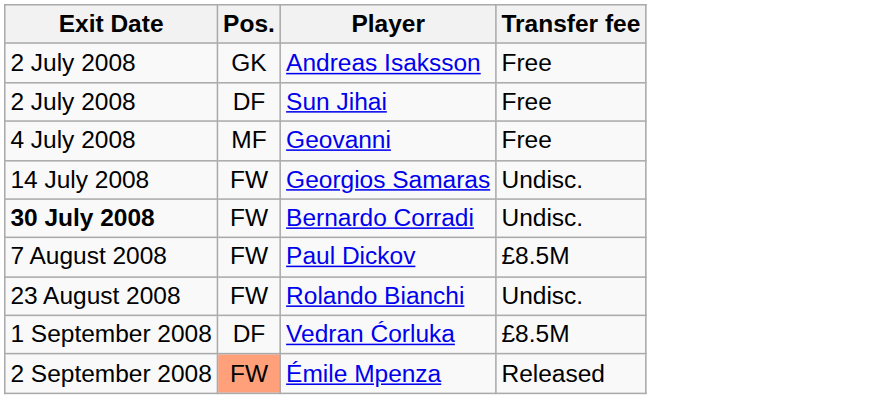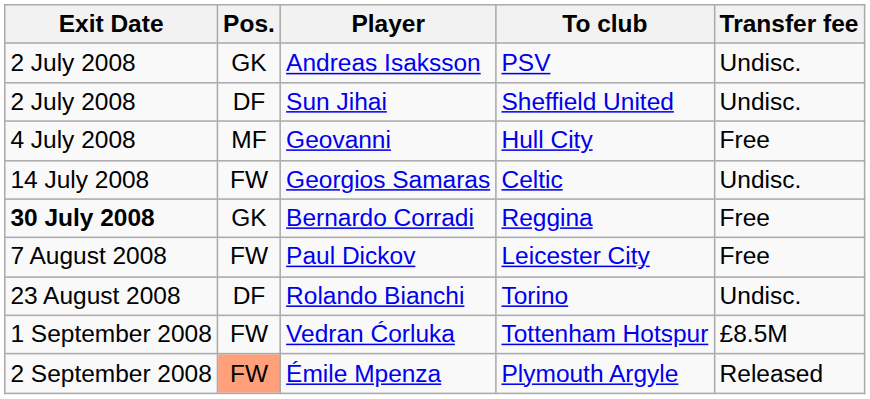 <table class="wikitable">
 <tr>
 <th>Exit Date</th>
 <th>Pos.</th>
 <th>Player</th>
+<th>To club</th>
 <th>Transfer fee</th>
 </tr>
 <tr>
 <td>2 July 2008</td>
 <td style="text-align:center;">GK</td>
 <td> <a href='#'>Andreas Isaksson</a></td>
-<td>Free</td>
+<td> <a href='#'>PSV</a></td>
+<td>Undisc.</td>
 </tr>
 <tr>
 <td>2 July 2008</td>
 <td style="text-align:center;">DF</td>
 <td> <a href='#'>Sun Jihai</a></td>
-<td>Free</td>
+<td> <a href='#'>Sheffield United</a></td>
+<td>Undisc.</td>
 </tr>
 <tr>
 <td>4 July 2008</td>
 <td style="text-align:center;">MF</td>
 <td> <a href='#'>Geovanni</a></td>
+<td> <a href='#'>Hull City</a></td>
 <td>Free</td>
 </tr>
 <tr>
 <td>14 July 2008</td>
 <td style="text-align:center;">FW</td>
 <td> <a href='#'>Georgios Samaras</a></td>
+<td> <a href='#'>Celtic</a></td>
 <td>Undisc.</td>
 </tr>
 <tr>
 <td><strong>30 July 2008</strong></td>
-<td style="text-align:center;">FW</td>
+<td style="text-align:center;">GK</td>
 <td> <a href='#'>Bernardo Corradi</a></td>
-<td>Undisc.</td>
+<td> <a href='#'>Reggina</a></td>
+<td>Free</td>
 </tr>
 <tr>
 <td>7 August 2008</td>
 <td style="text-align:center;">FW</td>
 <td> <a href='#'>Paul Dickov</a></td>
-<td>£8.5M</td>
+<td> <a href='#'>Leicester City</a></td>
+<td>Free</td>
 </tr>
 <tr>
 <td>23 August 2008</td>
-<td style="text-align:center;">FW</td>
+<td style="text-align:center;">DF</td>
 <td> <a href='#'>Rolando Bianchi</a></td>
+<td> <a href='#'>Torino</a></td>
 <td>Undisc.</td>
 </tr>
 <tr>
 <td>1 September 2008</td>
-<td style="text-align:center;">DF</td>
+<td style="text-align:center;">FW</td>
 <td> <a href='#'>Vedran Ćorluka</a></td>
+<td> <a href='#'>Tottenham Hotspur</a></td>
 <td>£8.5M</td>
 </tr>
 <tr>
 <td>2 September 2008</td>
 <td style="background: lightsalmon; text-align:center;">FW</td>
 <td> <a href='#'>Émile Mpenza</a></td>
+<td> <a href='#'>Plymouth Argyle</a></td>
 <td>Released</td>
 </tr>
 </table>
